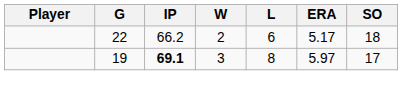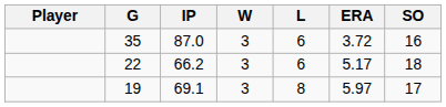 <table class="wikitable sortable">
 <tr>
 <th bgcolor="#DDDDFF" width="16%">Player</th>
 <th bgcolor="#DDDDFF" width="9%">G</th>
 <th bgcolor="#DDDDFF" width="9%">IP</th>
 <th bgcolor="#DDDDFF" width="9%">W</th>
 <th bgcolor="#DDDDFF" width="9%">L</th>
 <th bgcolor="#DDDDFF" width="9%">ERA</th>
 <th bgcolor="#DDDDFF" width="9%">SO</th>
 </tr>
 <tr align="center">
 <td></td>
+<td>35</td>
+<td>87.0</td>
+<td>3</td>
+<td>6</td>
+<td>3.72</td>
+<td>16</td>
+</tr>
+<tr align="center">
+<td></td>
 <td>22</td>
 <td>66.2</td>
-<td>2</td>
+<td>3</td>
 <td>6</td>
 <td>5.17</td>
 <td>18</td>
 </tr>
 <tr align="center">
 <td></td>
 <td>19</td>
-<td><strong>69.1</strong></td>
+<td>69.1</td>
 <td>3</td>
 <td>8</td>
 <td>5.97</td>
 <td>17</td>
 </tr>
 </table>
